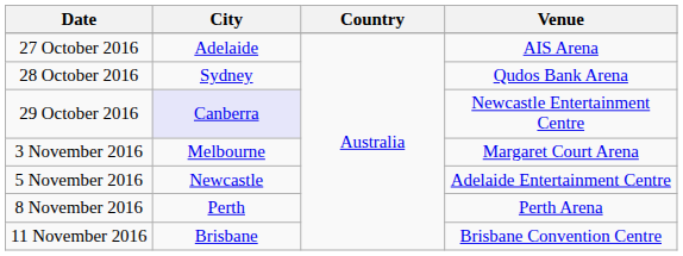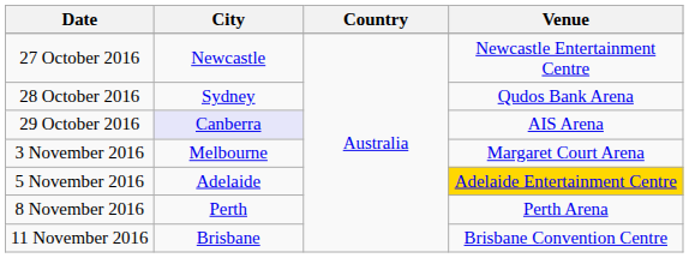 <table class="wikitable" style="text-align:center;">
 <tr bgcolor="#CCCCCC">
 <th width="150" rowspan="1">Date</th>
 <th width="150" rowspan="1">City</th>
 <th width="150" rowspan="1">Country</th>
 <th width="250" rowspan="1">Venue</th>
 </tr>
 <tr>
 </tr>
 <tr>
 <td>27 October 2016</td>
-<td><a href='#'>Adelaide</a></td>
+<td><a href='#'>Newcastle</a></td>
 <td rowspan="7"><a href='#'>Australia</a></td>
-<td><a href='#'>AIS Arena</a></td>
+<td><a href='#'>Newcastle Entertainment Centre</a></td>
 </tr>
 <tr>
 <td>28 October 2016</td>
 <td><a href='#'>Sydney</a></td>
 <td><a href='#'>Qudos Bank Arena</a></td>
 </tr>
 <tr>
 <td>29 October 2016</td>
 <td style="background: lavender;"><a href='#'>Canberra</a></td>
-<td><a href='#'>Newcastle Entertainment Centre</a></td>
+<td><a href='#'>AIS Arena</a></td>
 </tr>
 <tr>
 <td>3 November 2016</td>
 <td><a href='#'>Melbourne</a></td>
 <td><a href='#'>Margaret Court Arena</a></td>
 </tr>
 <tr>
 <td>5 November 2016</td>
-<td><a href='#'>Newcastle</a></td>
-<td><a href='#'>Adelaide Entertainment Centre</a></td>
+<td><a href='#'>Adelaide</a></td>
+<td style="background: gold;"><a href='#'>Adelaide Entertainment Centre</a></td>
 </tr>
 <tr>
 <td>8 November 2016</td>
 <td><a href='#'>Perth</a></td>
 <td><a href='#'>Perth Arena</a></td>
 </tr>
 <tr>
 <td>11 November 2016</td>
 <td><a href='#'>Brisbane</a></td>
 <td><a href='#'>Brisbane Convention Centre</a></td>
 </tr>
 </table>
